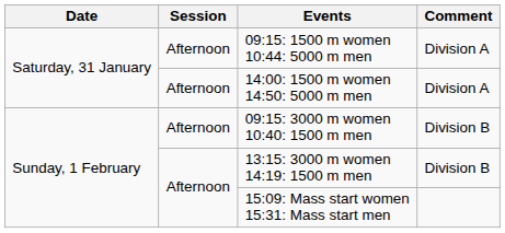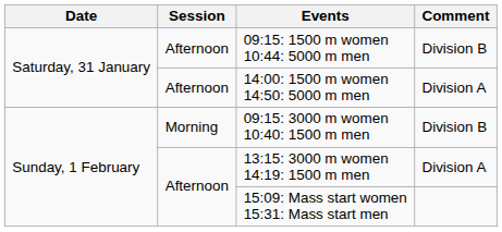 <table class="wikitable" border="1">
 <tr>
 <th> Date </th>
 <th> Session </th>
 <th> Events </th>
 <th> Comment </th>
 </tr>
 <tr>
 <td rowspan=2> Saturday, 31 January </td>
 <td> Afternoon </td>
 <td> 09:15: 1500 m women <br> 10:44: 5000 m men </td>
-<td> Division A </td>
+<td> Division B </td>
 </tr>
 <tr>
 <td> Afternoon </td>
 <td> 14:00: 1500 m women <br> 14:50: 5000 m men </td>
 <td> Division A </td>
 </tr>
 <tr>
 <td rowspan=3> Sunday, 1 February </td>
-<td> Afternoon </td>
+<td> Morning </td>
 <td> 09:15: 3000 m women <br> 10:40: 1500 m men </td>
 <td> Division B </td>
 </tr>
 <tr>
 <td rowspan=2> Afternoon </td>
 <td> 13:15: 3000 m women <br> 14:19: 1500 m men </td>
-<td> Division B </td>
+<td> Division A </td>
 </tr>
 <tr>
 <td> 15:09: Mass start women <br> 15:31: Mass start men </td>
 <td></td>
 </tr>
 </table>
